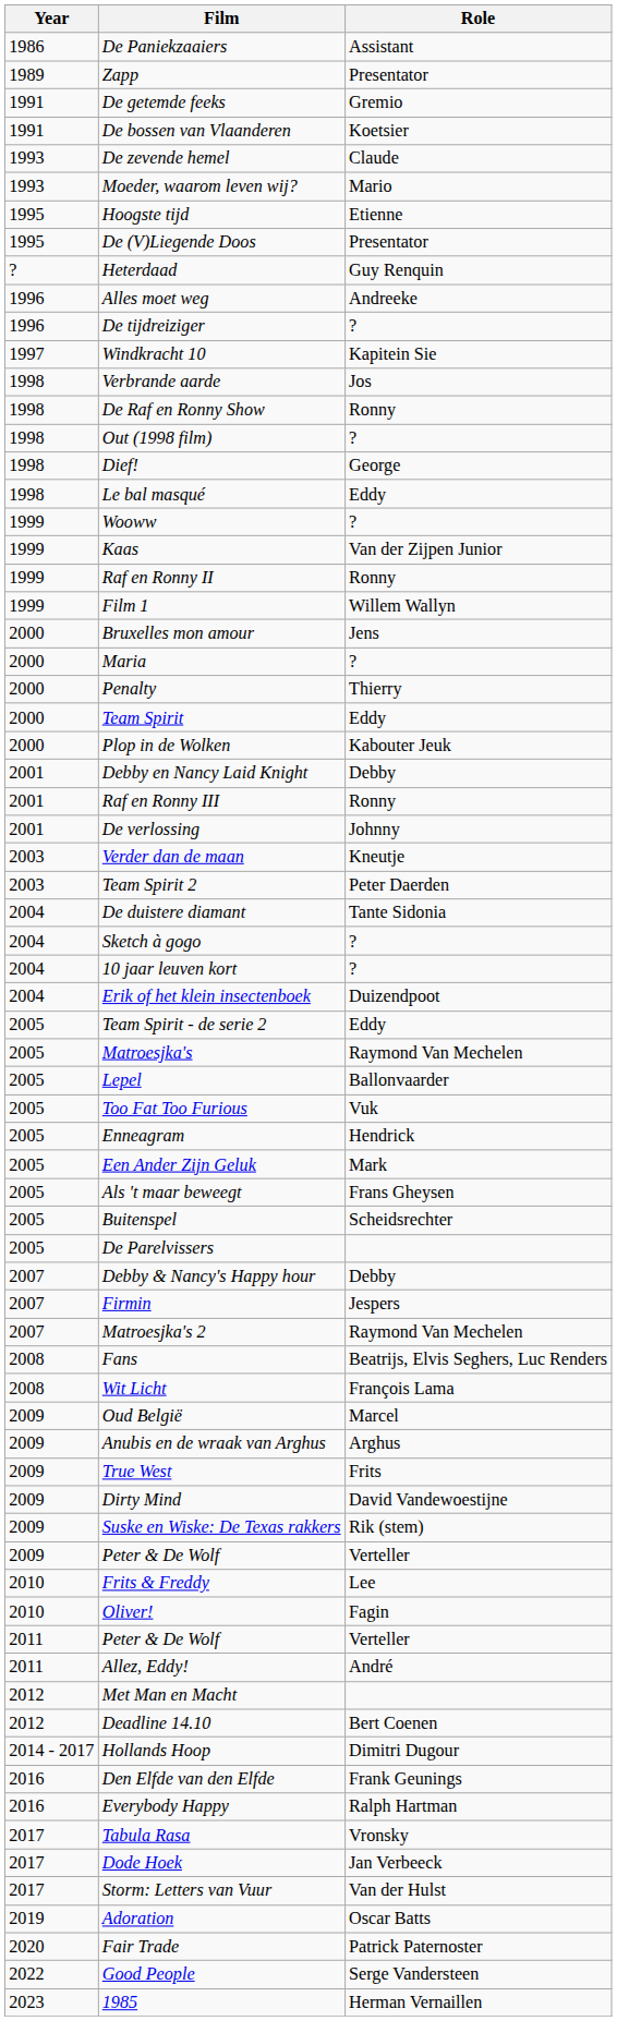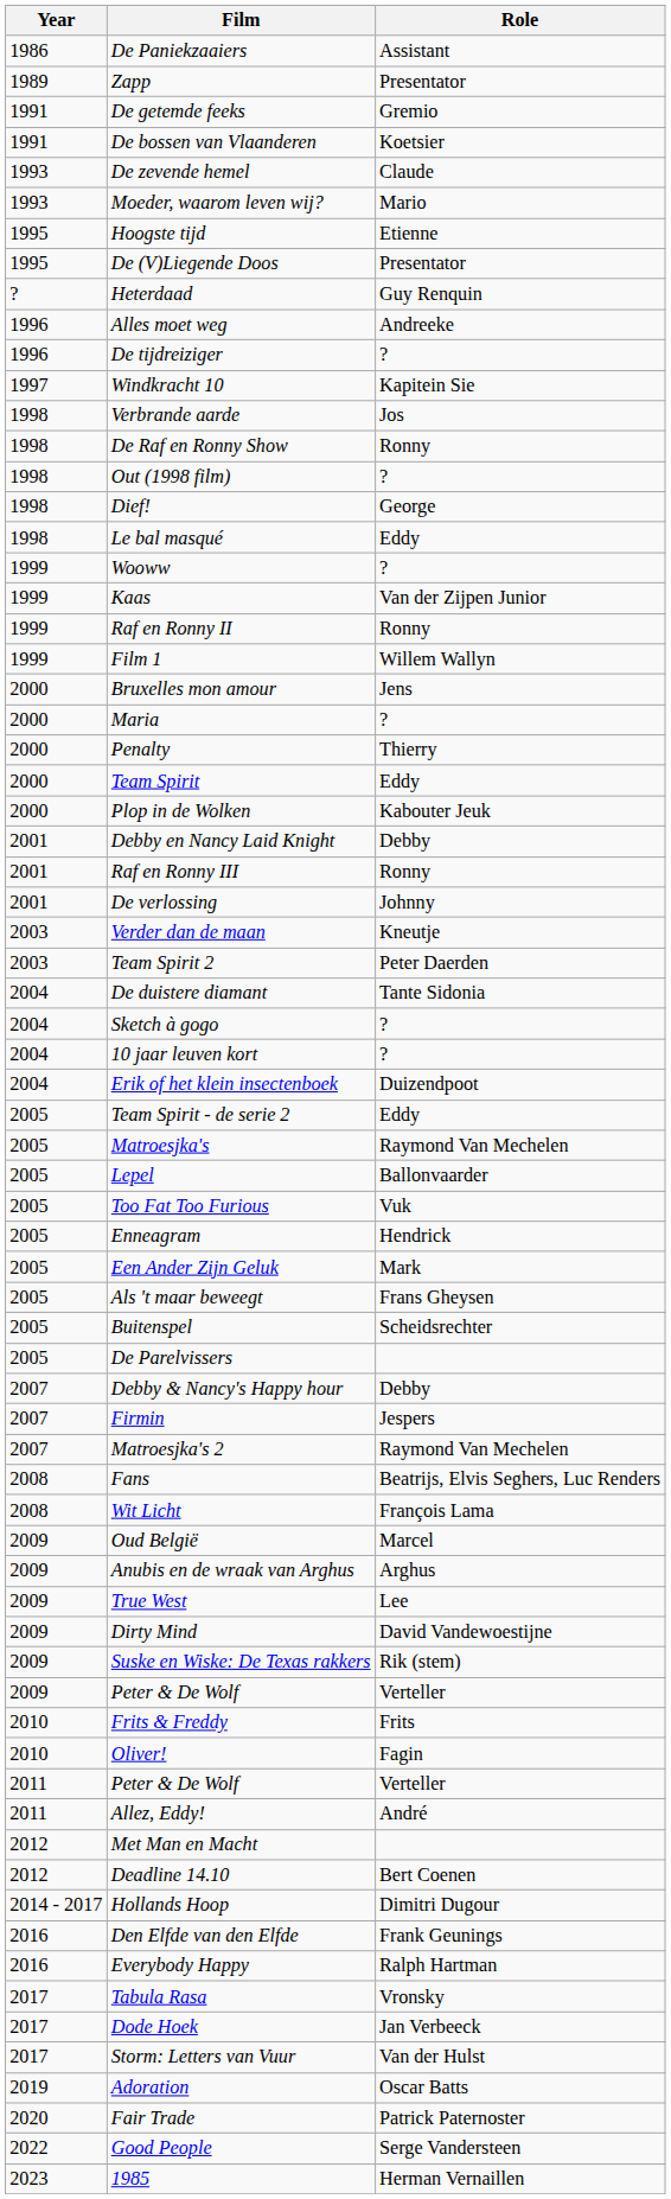 <table class="wikitable sortable">
 <tr>
 <th>Year</th>
 <th>Film</th>
 <th>Role</th>
 </tr>
 <tr>
 <td>1986</td>
 <td><em>De Paniekzaaiers</em></td>
 <td>Assistant</td>
 </tr>
 <tr>
 <td>1989</td>
 <td><em>Zapp</em></td>
 <td>Presentator</td>
 </tr>
 <tr>
 <td>1991</td>
 <td><em>De getemde feeks</em></td>
 <td>Gremio</td>
 </tr>
 <tr>
 <td>1991</td>
 <td><em>De bossen van Vlaanderen</em></td>
 <td>Koetsier</td>
 </tr>
 <tr>
 <td>1993</td>
 <td><em>De zevende hemel</em></td>
 <td>Claude</td>
 </tr>
 <tr>
 <td>1993</td>
 <td><em>Moeder, waarom leven wij?</em></td>
 <td>Mario</td>
 </tr>
 <tr>
 <td>1995</td>
 <td><em>Hoogste tijd</em></td>
 <td>Etienne</td>
 </tr>
 <tr>
 <td>1995</td>
 <td><em>De (V)Liegende Doos</em></td>
 <td>Presentator</td>
 </tr>
 <tr>
 <td>?</td>
 <td><em>Heterdaad</em></td>
 <td>Guy Renquin</td>
 </tr>
 <tr>
 <td>1996</td>
 <td><em>Alles moet weg</em></td>
 <td>Andreeke</td>
 </tr>
 <tr>
 <td>1996</td>
 <td><em>De tijdreiziger</em></td>
 <td>?</td>
 </tr>
 <tr>
 <td>1997</td>
 <td><em>Windkracht 10</em></td>
 <td>Kapitein Sie</td>
 </tr>
 <tr>
 <td>1998</td>
 <td><em>Verbrande aarde</em></td>
 <td>Jos</td>
 </tr>
 <tr>
 <td>1998</td>
 <td><em>De Raf en Ronny Show</em></td>
 <td>Ronny</td>
 </tr>
 <tr>
 <td>1998</td>
 <td><em>Out (1998 film)</em></td>
 <td>?</td>
 </tr>
 <tr>
 <td>1998</td>
 <td><em>Dief!</em></td>
 <td>George</td>
 </tr>
 <tr>
 <td>1998</td>
 <td><em>Le bal masqué</em></td>
 <td>Eddy</td>
 </tr>
 <tr>
 <td>1999</td>
 <td><em>Wooww</em></td>
 <td>?</td>
 </tr>
 <tr>
 <td>1999</td>
 <td><em>Kaas</em></td>
 <td>Van der Zijpen Junior</td>
 </tr>
 <tr>
 <td>1999</td>
 <td><em>Raf en Ronny II</em></td>
 <td>Ronny</td>
 </tr>
 <tr>
 <td>1999</td>
 <td><em>Film 1</em></td>
 <td>Willem Wallyn</td>
 </tr>
 <tr>
 <td>2000</td>
 <td><em>Bruxelles mon amour</em></td>
 <td>Jens</td>
 </tr>
 <tr>
 <td>2000</td>
 <td><em>Maria</em></td>
 <td>?</td>
 </tr>
 <tr>
 <td>2000</td>
 <td><em>Penalty</em></td>
 <td>Thierry</td>
 </tr>
 <tr>
 <td>2000</td>
 <td><a href='#'><em>Team Spirit</em></a></td>
 <td>Eddy</td>
 </tr>
 <tr>
 <td>2000</td>
 <td><em>Plop in de Wolken</em></td>
 <td>Kabouter Jeuk</td>
 </tr>
 <tr>
 <td>2001</td>
 <td><em>Debby en Nancy Laid Knight</em></td>
 <td>Debby</td>
 </tr>
 <tr>
 <td>2001</td>
 <td><em>Raf en Ronny III</em></td>
 <td>Ronny</td>
 </tr>
 <tr>
 <td>2001</td>
 <td><em>De verlossing</em></td>
 <td>Johnny</td>
 </tr>
 <tr>
 <td>2003</td>
 <td><em><a href='#'>Verder dan de maan</a></em></td>
 <td>Kneutje</td>
 </tr>
 <tr>
 <td>2003</td>
 <td><em>Team Spirit 2</em></td>
 <td>Peter Daerden</td>
 </tr>
 <tr>
 <td>2004</td>
 <td><em>De duistere diamant</em></td>
 <td>Tante Sidonia</td>
 </tr>
 <tr>
 <td>2004</td>
 <td><em>Sketch à gogo</em></td>
 <td>?</td>
 </tr>
 <tr>
 <td>2004</td>
 <td><em>10 jaar leuven kort</em></td>
 <td>?</td>
 </tr>
 <tr>
 <td>2004</td>
 <td><a href='#'><em>Erik of het klein insectenboek</em></a></td>
 <td>Duizendpoot</td>
 </tr>
 <tr>
 <td>2005</td>
 <td><em>Team Spirit - de serie 2</em></td>
 <td>Eddy</td>
 </tr>
 <tr>
 <td>2005</td>
 <td><em><a href='#'>Matroesjka's</a></em></td>
 <td>Raymond Van Mechelen</td>
 </tr>
 <tr>
 <td>2005</td>
 <td><a href='#'><em>Lepel</em></a></td>
 <td>Ballonvaarder</td>
 </tr>
 <tr>
 <td>2005</td>
 <td><em><a href='#'>Too Fat Too Furious</a></em></td>
 <td>Vuk</td>
 </tr>
 <tr>
 <td>2005</td>
 <td><em>Enneagram</em></td>
 <td>Hendrick</td>
 </tr>
 <tr>
 <td>2005</td>
 <td><em><a href='#'>Een Ander Zijn Geluk</a></em></td>
 <td>Mark</td>
 </tr>
 <tr>
 <td>2005</td>
 <td><em>Als 't maar beweegt</em></td>
 <td>Frans Gheysen</td>
 </tr>
 <tr>
 <td>2005</td>
 <td><em>Buitenspel</em></td>
 <td>Scheidsrechter</td>
 </tr>
 <tr>
 <td>2005</td>
 <td><em>De Parelvissers</em></td>
 </tr>
 <tr>
 <td>2007</td>
 <td><em>Debby & Nancy's Happy hour</em></td>
 <td>Debby</td>
 </tr>
 <tr>
 <td>2007</td>
 <td><em><a href='#'>Firmin</a></em></td>
 <td>Jespers</td>
 </tr>
 <tr>
 <td>2007</td>
 <td><em>Matroesjka's 2</em></td>
 <td>Raymond Van Mechelen</td>
 </tr>
 <tr>
 <td>2008</td>
 <td><em>Fans</em></td>
 <td>Beatrijs, Elvis Seghers, Luc Renders</td>
 </tr>
 <tr>
 <td>2008</td>
 <td><a href='#'><em>Wit Licht</em></a></td>
 <td>François Lama</td>
 </tr>
 <tr>
 <td>2009</td>
 <td><em>Oud België</em></td>
 <td>Marcel</td>
 </tr>
 <tr>
 <td>2009</td>
 <td><em>Anubis en de wraak van Arghus</em></td>
 <td>Arghus</td>
 </tr>
 <tr>
 <td>2009</td>
 <td><a href='#'><em>True West</em></a></td>
-<td>Frits</td>
+<td>Lee</td>
 </tr>
 <tr>
 <td>2009</td>
 <td><em>Dirty Mind</em></td>
 <td>David Vandewoestijne</td>
 </tr>
 <tr>
 <td>2009</td>
 <td><em><a href='#'>Suske en Wiske: De Texas rakkers</a></em></td>
 <td>Rik (stem)</td>
 </tr>
 <tr>
 <td>2009</td>
 <td><em>Peter & De Wolf</em></td>
 <td>Verteller</td>
 </tr>
 <tr>
 <td>2010</td>
 <td><em><a href='#'>Frits & Freddy</a></em></td>
-<td>Lee</td>
+<td>Frits</td>
 </tr>
 <tr>
 <td>2010</td>
 <td><a href='#'><em>Oliver!</em></a></td>
 <td>Fagin</td>
 </tr>
 <tr>
 <td>2011</td>
 <td><em>Peter & De Wolf</em></td>
 <td>Verteller</td>
 </tr>
 <tr>
 <td>2011</td>
 <td><em>Allez, Eddy!</em></td>
 <td>André</td>
 </tr>
 <tr>
 <td>2012</td>
 <td><em>Met Man en Macht</em></td>
 <td></td>
 </tr>
 <tr>
 <td>2012</td>
 <td><em>Deadline 14.10</em></td>
 <td>Bert Coenen</td>
 </tr>
 <tr>
 <td>2014 - 2017</td>
 <td><em>Hollands Hoop</em></td>
 <td>Dimitri Dugour</td>
 </tr>
 <tr>
 <td>2016</td>
 <td><em>Den Elfde van den Elfde</em></td>
 <td>Frank Geunings</td>
 </tr>
 <tr>
 <td>2016</td>
 <td><em>Everybody Happy</em></td>
 <td>Ralph Hartman</td>
 </tr>
 <tr>
 <td>2017</td>
 <td><a href='#'><em>Tabula Rasa</em></a></td>
 <td>Vronsky</td>
 </tr>
 <tr>
 <td>2017</td>
 <td><em><a href='#'>Dode Hoek</a></em></td>
 <td>Jan Verbeeck</td>
 </tr>
 <tr>
 <td>2017</td>
 <td><em>Storm: Letters van Vuur</em></td>
 <td>Van der Hulst</td>
 </tr>
 <tr>
 <td>2019</td>
 <td><em><a href='#'>Adoration</a></em></td>
 <td>Oscar Batts</td>
 </tr>
 <tr>
 <td>2020</td>
 <td><em>Fair Trade</em></td>
 <td>Patrick Paternoster</td>
 </tr>
 <tr>
 <td>2022</td>
 <td><em><a href='#'>Good People</a></em></td>
 <td>Serge Vandersteen</td>
 </tr>
 <tr>
 <td>2023</td>
 <td><em><a href='#'>1985</a></em></td>
 <td>Herman Vernaillen</td>
 </tr>
 </table>
